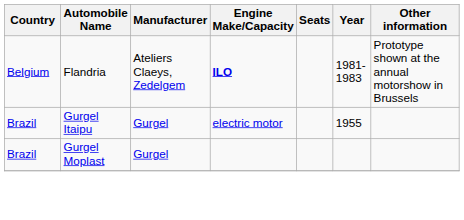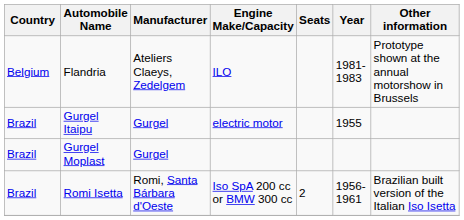 <table class="wikitable sortable"  width="100%">
 <tr>
 <th width="14%">Country</th>
 <th width="15%">Automobile Name</th>
 <th width="17%">Manufacturer</th>
 <th width="14%">Engine Make/Capacity</th>
 <th width="7%">Seats</th>
 <th width="9%">Year</th>
 <th width="24%">Other information</th>
 </tr>
 <tr>
 <td><a href='#'>Belgium</a></td>
 <td>Flandria</td>
 <td>Ateliers Claeys, <a href='#'>Zedelgem</a></td>
-<td><strong><a href='#'>ILO</a></strong></td>
+<td><a href='#'>ILO</a></td>
 <td></td>
 <td>1981-1983</td>
 <td>Prototype shown at the annual motorshow in Brussels</td>
 </tr>
 <tr>
 <td><a href='#'>Brazil</a></td>
 <td><a href='#'>Gurgel Itaipu</a></td>
 <td><a href='#'>Gurgel</a></td>
 <td><a href='#'>electric motor</a> </td>
 <td></td>
 <td>1955</td>
 <td></td>
 </tr>
 <tr>
 <td><a href='#'>Brazil</a></td>
 <td><a href='#'>Gurgel Moplast</a></td>
 <td><a href='#'>Gurgel</a></td>
 <td></td>
 <td></td>
 <td></td>
 <td></td>
 </tr>
 <tr>
+<td><a href='#'>Brazil</a></td>
+<td><a href='#'>Romi Isetta</a></td>
+<td>Romi, <a href='#'>Santa Bárbara d'Oeste</a></td>
+<td><a href='#'>Iso SpA</a> 200 cc  or <a href='#'>BMW</a> 300 cc</td>
+<td>2</td>
+<td>1956-1961</td>
+<td>Brazilian built version of the Italian <a href='#'>Iso Isetta</a></td>
+</tr>
+<tr>
 </tr>
 </table>
